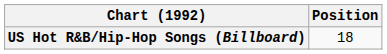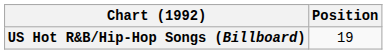 <table class="wikitable plainrowheaders" style="text-align:center">
 <tr>
 <th scope="col">Chart (1992)</th>
 <th scope="col">Position</th>
 </tr>
 <tr>
 <th scope="row">US Hot R&B/Hip-Hop Songs (<em>Billboard</em>)</th>
-<td>18</td>
+<td>19</td>
 </tr>
 </table>
